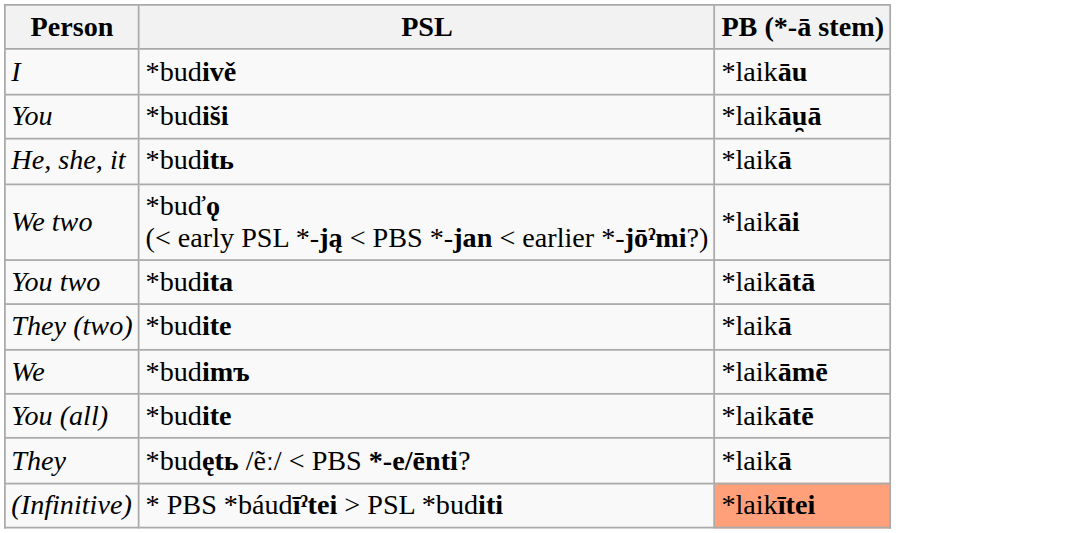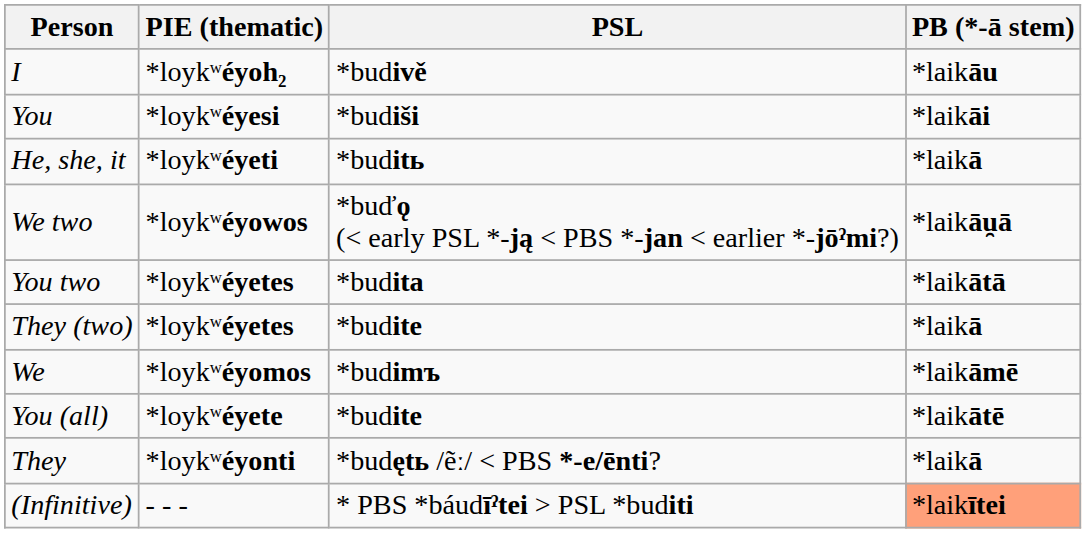 <table class="wikitable sortable">
 <tr>
 <th>Person</th>
+<th>PIE (thematic)</th>
 <th>PSL</th>
 <th>PB (*-ā stem)</th>
 </tr>
 <tr>
 <td><em>I</em></td>
+<td>*loykʷ<strong>éyoh₂</strong></td>
 <td>*bud<strong>ivě</strong></td>
 <td>*laik<strong>āu</strong></td>
 </tr>
 <tr>
 <td><em>You</em></td>
+<td>*loykʷ<strong>éyesi</strong></td>
 <td>*bud<strong>iši</strong></td>
-<td>*laik<strong>āu̯ā</strong></td>
+<td>*laik<strong>āi</strong></td>
 </tr>
 <tr>
 <td><em>He, she, it</em></td>
+<td>*loykʷ<strong>éyeti</strong></td>
 <td>*bud<strong>itь</strong></td>
 <td>*laik<strong>ā</strong></td>
 </tr>
 <tr>
 <td><em>We two</em></td>
+<td>*loykʷ<strong>éyowos</strong></td>
 <td>*buď<strong>ǫ</strong><br>(< early PSL *-<strong>ją</strong> < PBS *-<strong>jan</strong> < earlier *-<strong>jōˀmi</strong>?)</td>
-<td>*laik<strong>āi</strong></td>
+<td>*laik<strong>āu̯ā</strong></td>
 </tr>
 <tr>
 <td><em>You two</em></td>
+<td>*loykʷ<strong>éyetes</strong></td>
 <td>*bud<strong>ita</strong></td>
 <td>*laik<strong>ātā</strong></td>
 </tr>
 <tr>
 <td><em>They (two)</em></td>
+<td>*loykʷ<strong>éyetes</strong></td>
 <td>*bud<strong>ite</strong></td>
 <td>*laik<strong>ā</strong></td>
 </tr>
 <tr>
 <td><em>We</em></td>
+<td>*loykʷ<strong>éyomos</strong></td>
 <td>*bud<strong>imъ</strong></td>
 <td>*laik<strong>āmē</strong></td>
 </tr>
 <tr>
 <td><em>You (all)</em></td>
+<td>*loykʷ<strong>éyete</strong></td>
 <td>*bud<strong>ite</strong></td>
 <td>*laik<strong>ātē</strong></td>
 </tr>
 <tr>
 <td><em>They</em></td>
+<td>*loykʷ<strong>éyonti</strong></td>
 <td>*bud<strong>ętь</strong> /ẽː/ < PBS <strong>*-e/ēnti</strong>?</td>
 <td>*laik<strong>ā</strong></td>
 </tr>
 <tr>
 <td><em>(Infinitive)</em></td>
+<td>- - -</td>
 <td>* PBS *báud<strong>īˀtei</strong> > PSL *bud<strong>iti</strong></td>
 <td style="background: lightsalmon;">*laik<strong>ītei</strong></td>
 </tr>
 </table>
